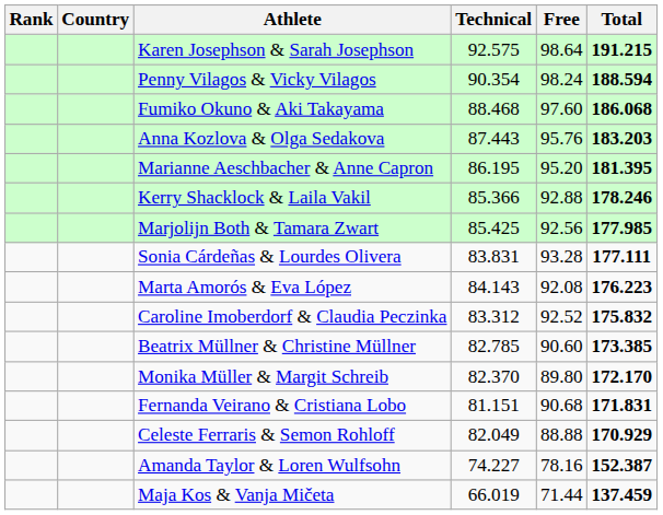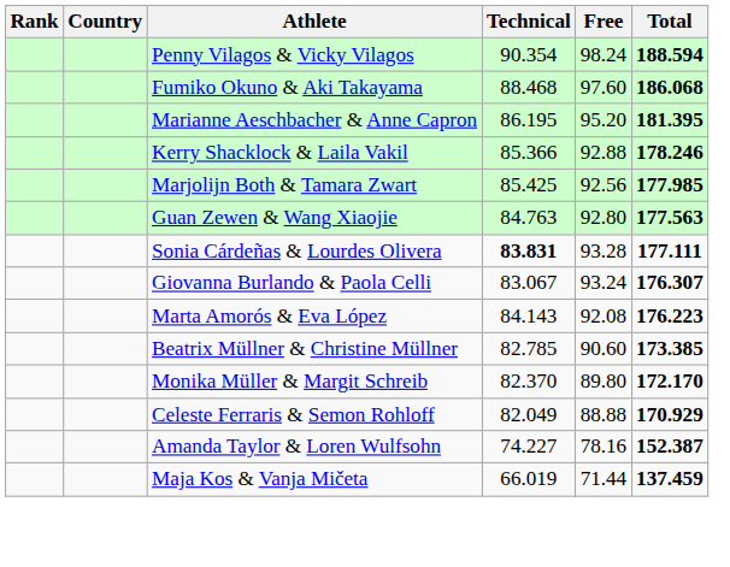 <table class="wikitable sortable" style="text-align:center">
 <tr>
 <th>Rank</th>
 <th>Country</th>
 <th>Athlete</th>
 <th>Technical</th>
 <th>Free</th>
 <th>Total</th>
-</tr>
-<tr bgcolor=ccffcc>
-<td></td>
-<td align=left></td>
-<td align=left><a href='#'>Karen Josephson</a> & <a href='#'>Sarah Josephson</a></td>
-<td>92.575</td>
-<td>98.64</td>
-<td><strong>191.215</strong></td>
 </tr>
 <tr bgcolor=ccffcc>
 <td></td>
 <td align=left></td>
 <td align=left><a href='#'>Penny Vilagos</a> & <a href='#'>Vicky Vilagos</a></td>
 <td>90.354</td>
 <td>98.24</td>
 <td><strong>188.594</strong></td>
 </tr>
 <tr bgcolor=ccffcc>
 <td></td>
 <td align=left></td>
 <td align=left><a href='#'>Fumiko Okuno</a> & <a href='#'>Aki Takayama</a></td>
 <td>88.468</td>
 <td>97.60</td>
 <td><strong>186.068</strong></td>
-</tr>
-<tr bgcolor=ccffcc>
-<td></td>
-<td align=left></td>
-<td align=left><a href='#'>Anna Kozlova</a> & <a href='#'>Olga Sedakova</a></td>
-<td>87.443</td>
-<td>95.76</td>
-<td><strong>183.203</strong></td>
 </tr>
 <tr bgcolor=ccffcc>
 <td></td>
 <td align=left></td>
 <td align=left><a href='#'>Marianne Aeschbacher</a> & <a href='#'>Anne Capron</a></td>
 <td>86.195</td>
 <td>95.20</td>
 <td><strong>181.395</strong></td>
 </tr>
 <tr bgcolor=ccffcc>
 <td></td>
 <td align=left></td>
 <td align=left><a href='#'>Kerry Shacklock</a> & <a href='#'>Laila Vakil</a></td>
 <td>85.366</td>
 <td>92.88</td>
 <td><strong>178.246</strong></td>
 </tr>
 <tr bgcolor=ccffcc>
 <td></td>
 <td align=left></td>
 <td align=left><a href='#'>Marjolijn Both</a> & <a href='#'>Tamara Zwart</a></td>
 <td>85.425</td>
 <td>92.56</td>
 <td><strong>177.985</strong></td>
 </tr>
+<tr bgcolor=ccffcc>
+<td></td>
+<td align=left></td>
+<td align=left><a href='#'>Guan Zewen</a> & <a href='#'>Wang Xiaojie</a></td>
+<td>84.763</td>
+<td>92.80</td>
+<td><strong>177.563</strong></td>
+</tr>
 <tr>
 <td></td>
 <td align=left></td>
 <td align=left><a href='#'>Sonia Cárdeñas</a> & <a href='#'>Lourdes Olivera</a></td>
-<td>83.831</td>
+<td><strong>83.831</strong></td>
 <td>93.28</td>
 <td><strong>177.111</strong></td>
+</tr>
+<tr>
+<td></td>
+<td align=left></td>
+<td align=left><a href='#'>Giovanna Burlando</a> & <a href='#'>Paola Celli</a></td>
+<td>83.067</td>
+<td>93.24</td>
+<td><strong>176.307</strong></td>
 </tr>
 <tr>
 <td></td>
 <td align=left></td>
 <td align=left><a href='#'>Marta Amorós</a> & <a href='#'>Eva López</a></td>
 <td>84.143</td>
 <td>92.08</td>
 <td><strong>176.223</strong></td>
-</tr>
-<tr>
-<td></td>
-<td align=left></td>
-<td align=left><a href='#'>Caroline Imoberdorf</a> & <a href='#'>Claudia Peczinka</a></td>
-<td>83.312</td>
-<td>92.52</td>
-<td><strong>175.832</strong></td>
 </tr>
 <tr>
 <td></td>
 <td align=left></td>
 <td align=left><a href='#'>Beatrix Müllner</a> & <a href='#'>Christine Müllner</a></td>
 <td>82.785</td>
 <td>90.60</td>
 <td><strong>173.385</strong></td>
 </tr>
 <tr>
 <td></td>
 <td align=left></td>
 <td align=left><a href='#'>Monika Müller</a> & <a href='#'>Margit Schreib</a></td>
 <td>82.370</td>
 <td>89.80</td>
 <td><strong>172.170</strong></td>
-</tr>
-<tr>
-<td></td>
-<td align=left></td>
-<td align=left><a href='#'>Fernanda Veirano</a> & <a href='#'>Cristiana Lobo</a></td>
-<td>81.151</td>
-<td>90.68</td>
-<td><strong>171.831</strong></td>
 </tr>
 <tr>
 <td></td>
 <td align=left></td>
 <td align=left><a href='#'>Celeste Ferraris</a> & <a href='#'>Semon Rohloff</a></td>
 <td>82.049</td>
 <td>88.88</td>
 <td><strong>170.929</strong></td>
 </tr>
 <tr>
 <td></td>
 <td align=left></td>
 <td align=left><a href='#'>Amanda Taylor</a> & <a href='#'>Loren Wulfsohn</a></td>
 <td>74.227</td>
 <td>78.16</td>
 <td><strong>152.387</strong></td>
 </tr>
 <tr>
 <td></td>
 <td align=left></td>
 <td align=left><a href='#'>Maja Kos</a> & <a href='#'>Vanja Mičeta</a></td>
 <td>66.019</td>
 <td>71.44</td>
 <td><strong>137.459</strong></td>
 </tr>
 </table>
